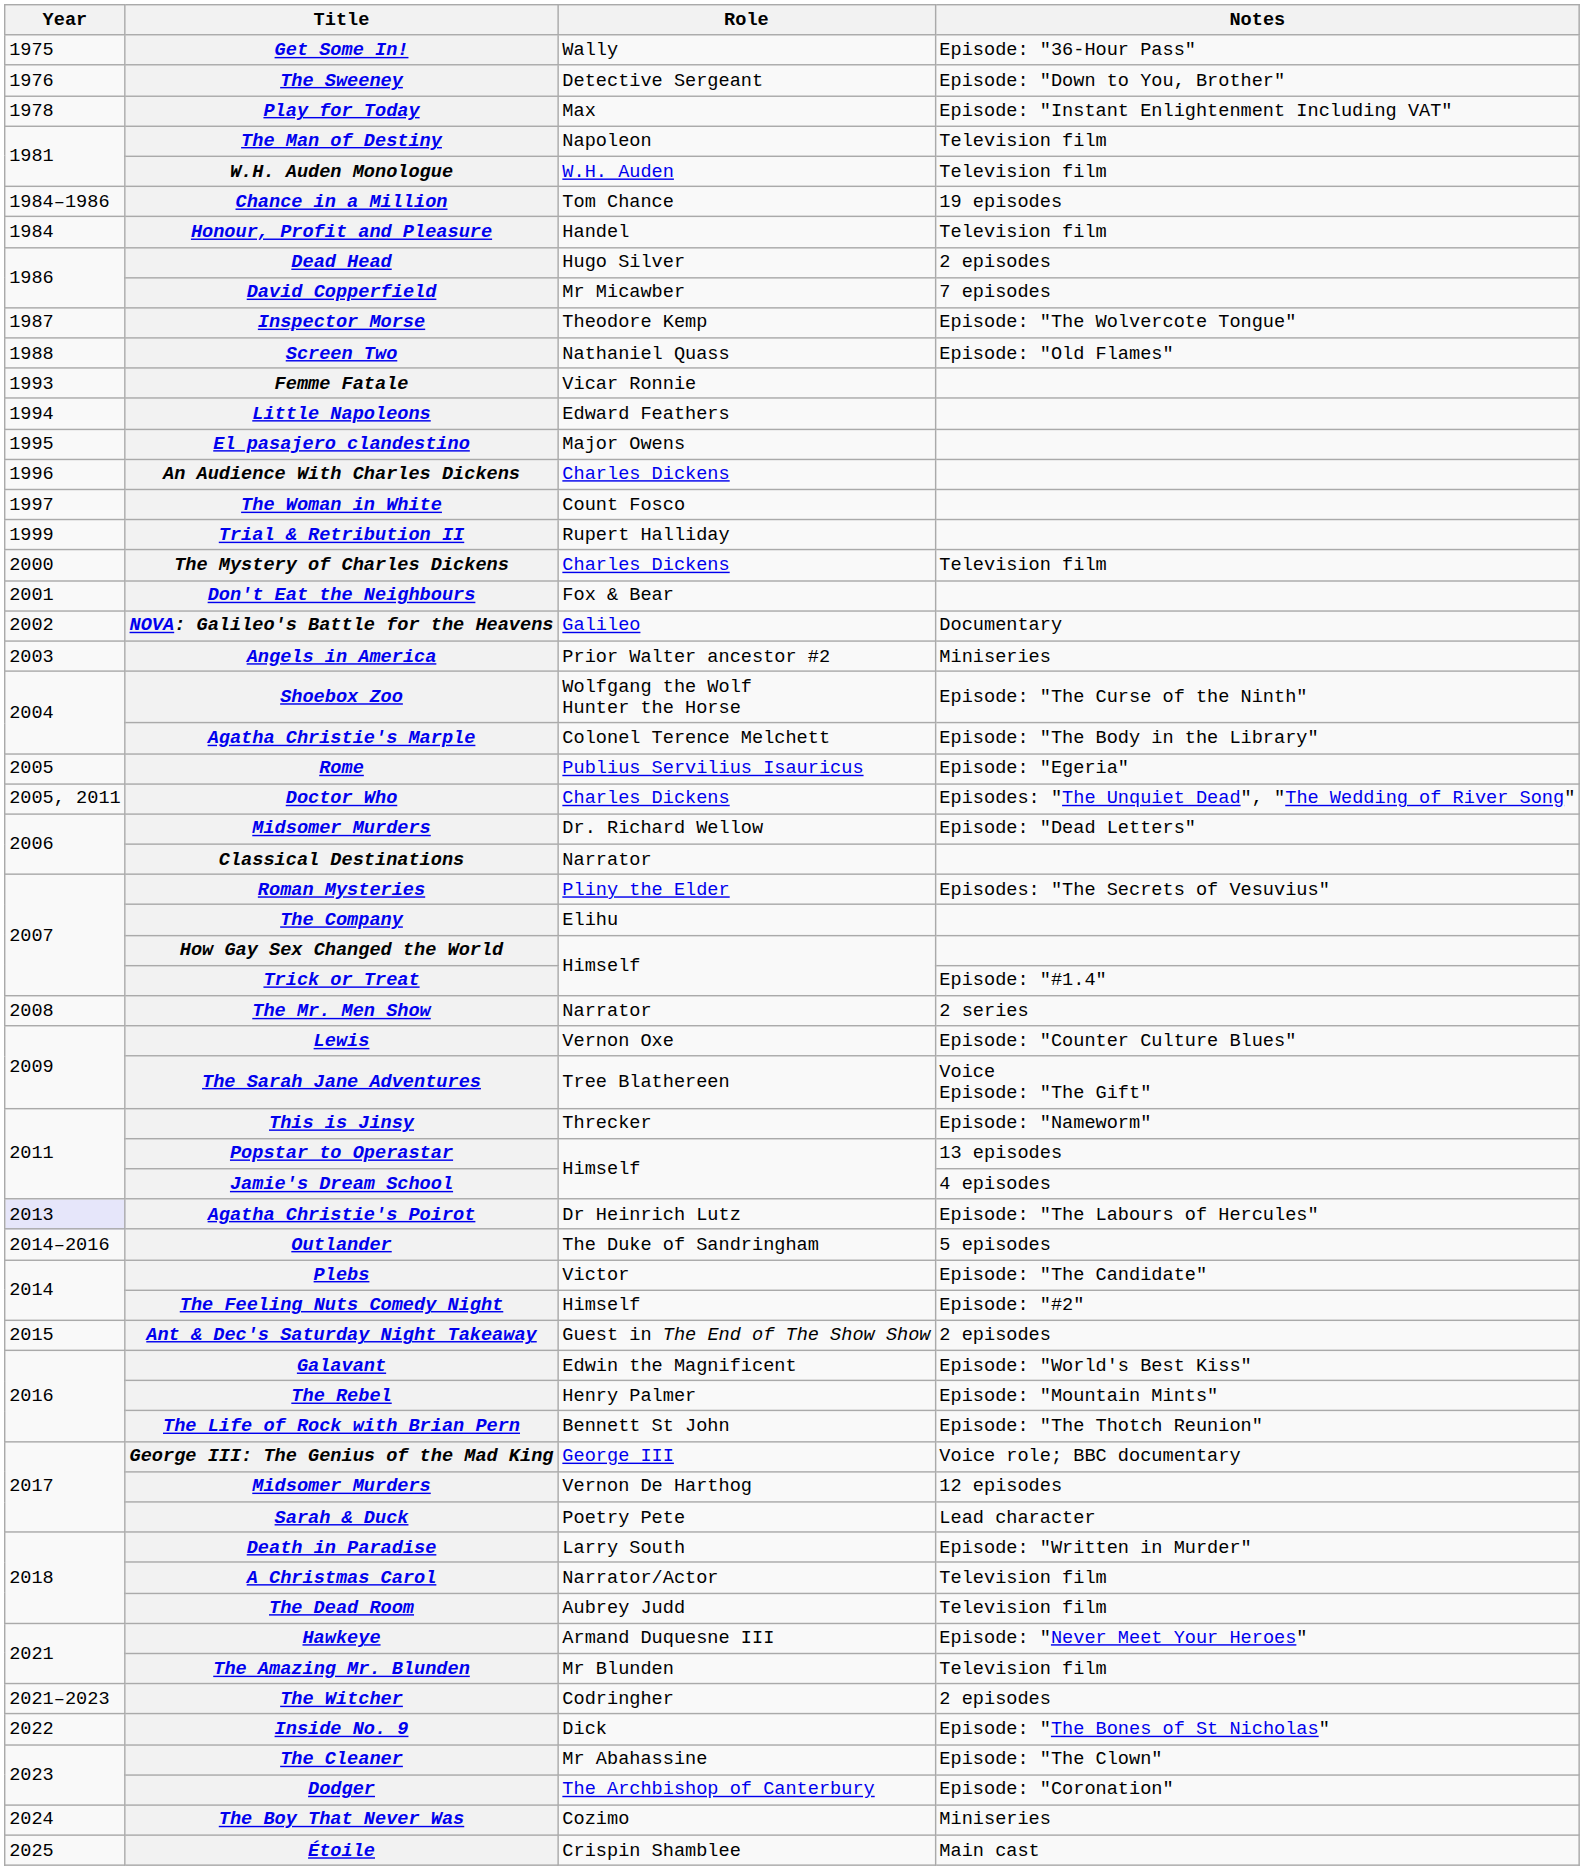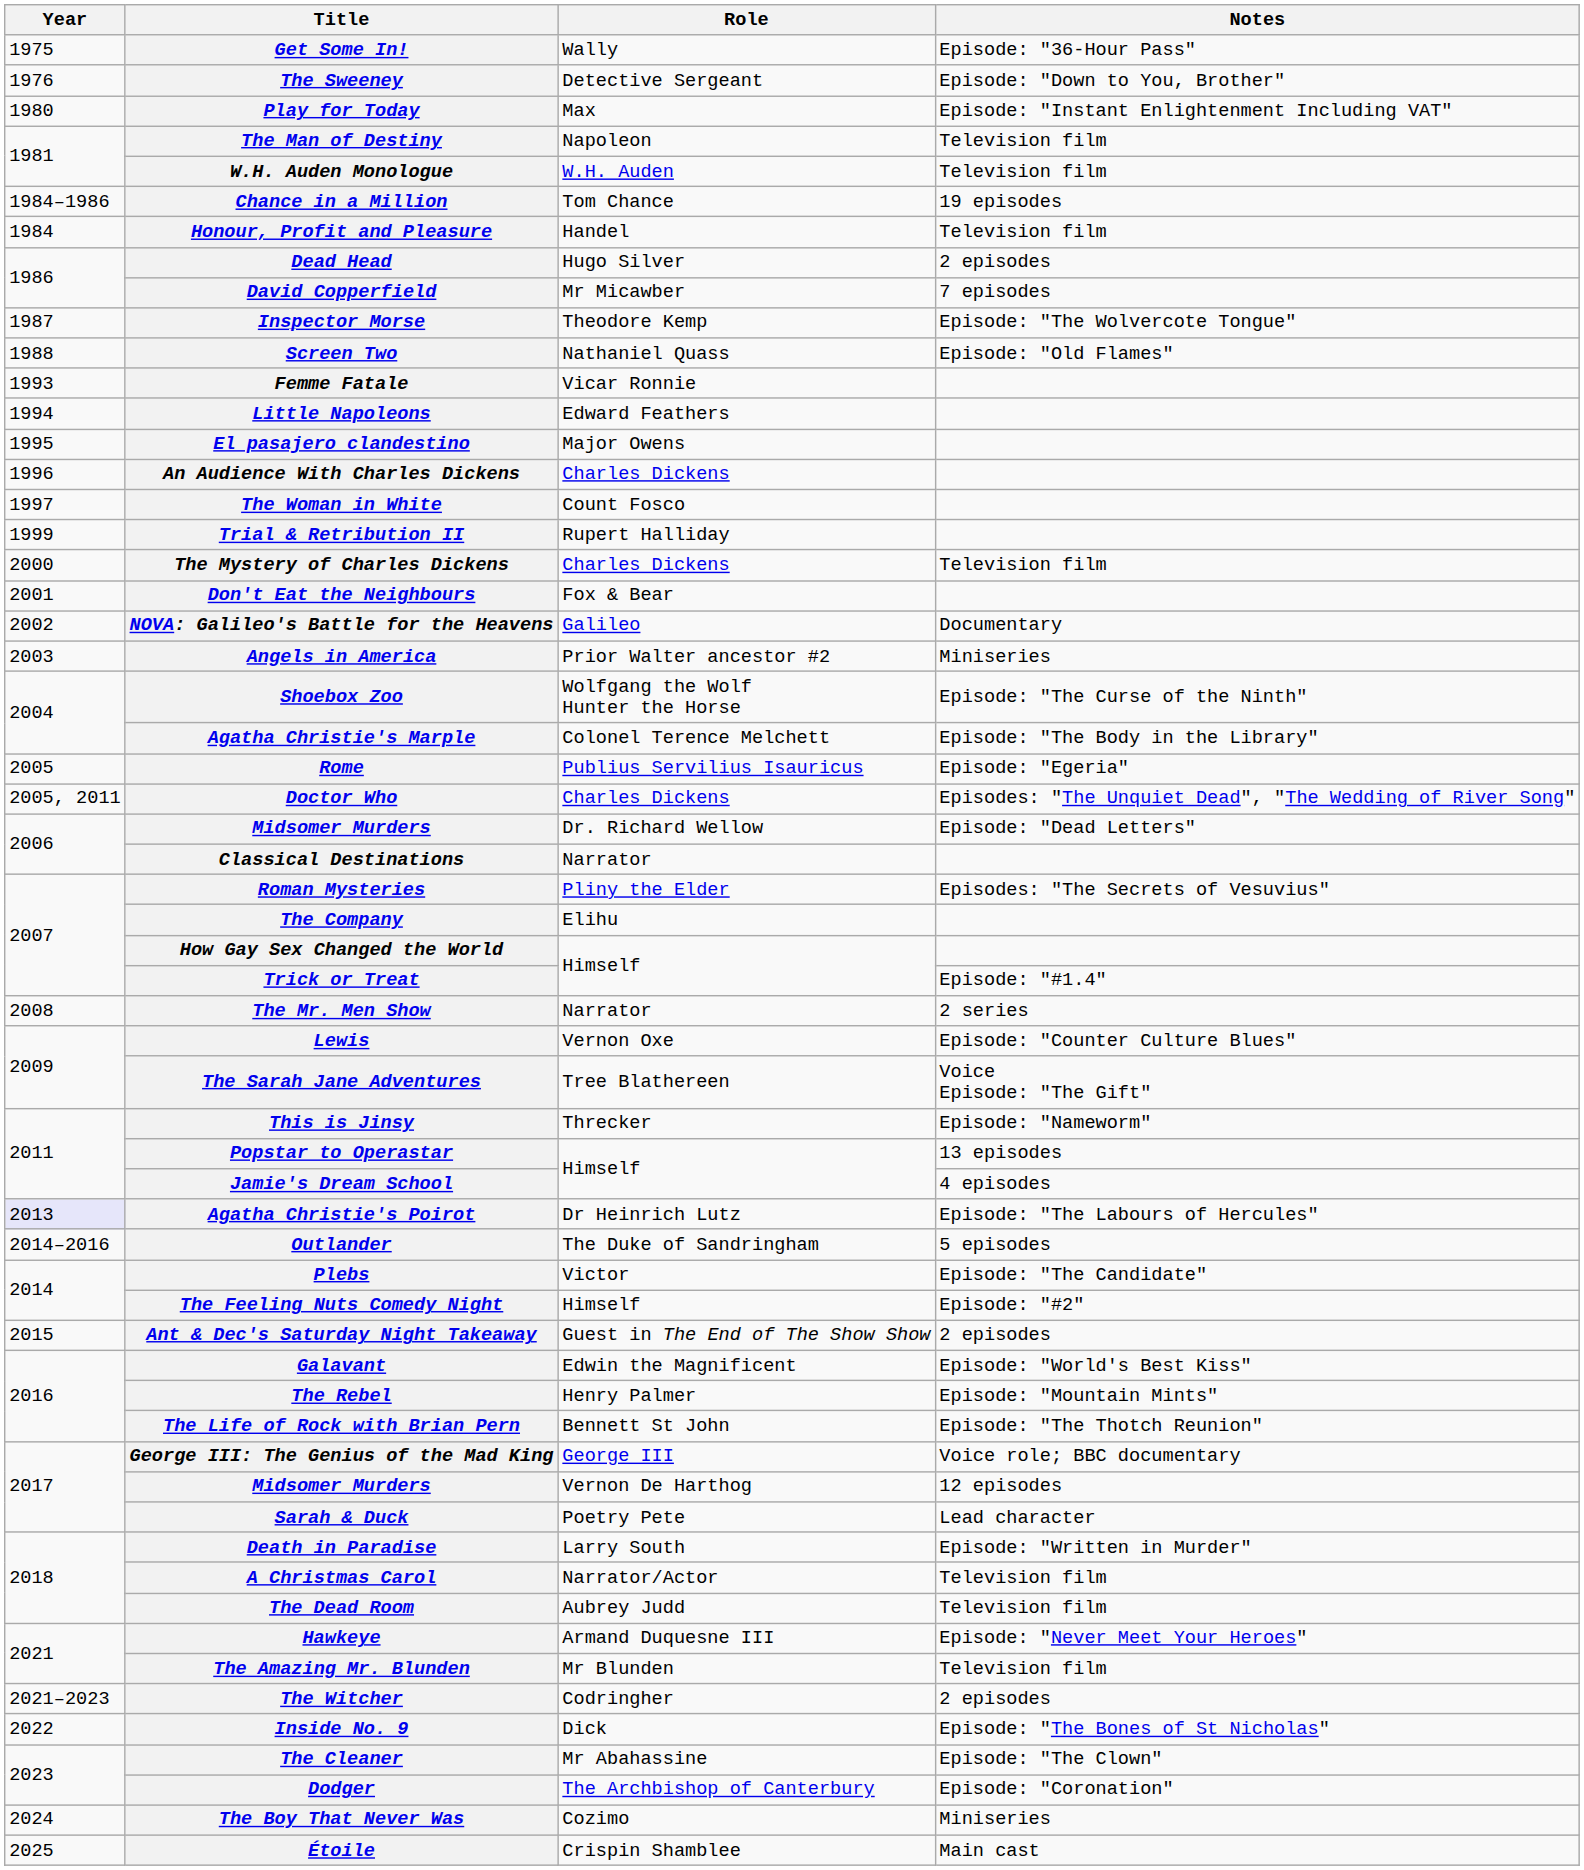 <table class="wikitable sortable plainrowheaders">
 <tr>
 <th scope="col">Year</th>
 <th scope="col">Title</th>
 <th scope="col">Role</th>
 <th scope="col" class="unsortable">Notes</th>
 </tr>
 <tr>
 <td>1975</td>
 <th scope="row"><em><a href='#'>Get Some In!</a></em></th>
 <td>Wally</td>
 <td>Episode: "36-Hour Pass"</td>
 </tr>
 <tr>
 <td>1976</td>
 <th scope="row"><em><a href='#'>The Sweeney</a></em></th>
 <td>Detective Sergeant</td>
 <td>Episode: "Down to You, Brother"</td>
 </tr>
 <tr>
-<td>1978</td>
+<td>1980</td>
 <th scope="row"><em><a href='#'>Play for Today</a></em></th>
 <td>Max</td>
 <td>Episode: "Instant Enlightenment Including VAT"</td>
 </tr>
 <tr>
 <td rowspan="2">1981</td>
 <th scope="row"><em><a href='#'>The Man of Destiny</a></em></th>
 <td>Napoleon</td>
 <td>Television film</td>
 </tr>
 <tr>
 <th scope="row"><em>W.H. Auden Monologue</em></th>
 <td><a href='#'>W.H. Auden</a></td>
 <td>Television film</td>
 </tr>
 <tr>
 <td>1984–1986</td>
 <th scope="row"><em><a href='#'>Chance in a Million</a></em></th>
 <td>Tom Chance</td>
 <td>19 episodes</td>
 </tr>
 <tr>
 <td>1984</td>
 <th scope="row"><em><a href='#'>Honour, Profit and Pleasure</a></em></th>
 <td>Handel</td>
 <td>Television film</td>
 </tr>
 <tr>
 <td rowspan="2">1986</td>
 <th scope="row"><em><a href='#'>Dead Head</a></em></th>
 <td>Hugo Silver</td>
 <td>2 episodes</td>
 </tr>
 <tr>
 <th scope="row"><em><a href='#'>David Copperfield</a></em></th>
 <td>Mr Micawber</td>
 <td>7 episodes</td>
 </tr>
 <tr>
 <td>1987</td>
 <th scope="row"><em><a href='#'>Inspector Morse</a></em></th>
 <td>Theodore Kemp</td>
 <td>Episode: "The Wolvercote Tongue"</td>
 </tr>
 <tr>
 <td>1988</td>
 <th scope="row"><em><a href='#'>Screen Two</a></em></th>
 <td>Nathaniel Quass</td>
 <td>Episode: "Old Flames"</td>
 </tr>
 <tr>
 <td>1993</td>
 <th scope="row"><em>Femme Fatale</em></th>
 <td>Vicar Ronnie</td>
 <td></td>
 </tr>
 <tr>
 <td>1994</td>
 <th scope="row"><em><a href='#'>Little Napoleons</a></em></th>
 <td>Edward Feathers</td>
 <td></td>
 </tr>
 <tr>
 <td>1995</td>
 <th scope="row"><em><a href='#'>El pasajero clandestino</a></em></th>
 <td>Major Owens</td>
 <td></td>
 </tr>
 <tr>
 <td>1996</td>
 <th scope="row"><em>An Audience With Charles Dickens</em></th>
 <td><a href='#'>Charles Dickens</a></td>
 <td></td>
 </tr>
 <tr>
 <td>1997</td>
 <th scope="row"><em><a href='#'>The Woman in White</a></em></th>
 <td>Count Fosco</td>
 <td></td>
 </tr>
 <tr>
 <td>1999</td>
 <th scope="row"><em><a href='#'>Trial & Retribution II</a></em></th>
 <td>Rupert Halliday</td>
 <td></td>
 </tr>
 <tr>
 <td>2000</td>
 <th scope="row"><em>The Mystery of Charles Dickens</em></th>
 <td><a href='#'>Charles Dickens</a></td>
 <td>Television film</td>
 </tr>
 <tr>
 <td>2001</td>
 <th scope="row"><em><a href='#'>Don't Eat the Neighbours</a></em></th>
 <td>Fox & Bear</td>
 <td></td>
 </tr>
 <tr>
 <td>2002</td>
 <th scope="row"><em><a href='#'>NOVA</a>: Galileo's Battle for the Heavens</em></th>
 <td><a href='#'>Galileo</a></td>
 <td>Documentary</td>
 </tr>
 <tr>
 <td>2003</td>
 <th scope="row"><em><a href='#'>Angels in America</a></em></th>
 <td>Prior Walter ancestor #2</td>
 <td>Miniseries</td>
 </tr>
 <tr>
 <td rowspan="2">2004</td>
 <th scope="row"><em><a href='#'>Shoebox Zoo</a></em></th>
 <td>Wolfgang the Wolf<br>Hunter the Horse</td>
 <td>Episode: "The Curse of the Ninth"</td>
 </tr>
 <tr>
 <th scope="row"><em><a href='#'>Agatha Christie's Marple</a></em></th>
 <td>Colonel Terence Melchett</td>
 <td>Episode: "The Body in the Library"</td>
 </tr>
 <tr>
 <td>2005</td>
 <th scope="row"><em><a href='#'>Rome</a></em></th>
 <td><a href='#'>Publius Servilius Isauricus</a></td>
 <td>Episode: "Egeria"</td>
 </tr>
 <tr>
 <td>2005, 2011</td>
 <th scope="row"><em><a href='#'>Doctor Who</a></em></th>
 <td><a href='#'>Charles Dickens</a></td>
 <td>Episodes: "<a href='#'>The Unquiet Dead</a>", "<a href='#'>The Wedding of River Song</a>"</td>
 </tr>
 <tr>
 <td rowspan="2">2006</td>
 <th scope="row"><em><a href='#'>Midsomer Murders</a></em></th>
 <td>Dr. Richard Wellow</td>
 <td>Episode: "Dead Letters"</td>
 </tr>
 <tr>
 <th scope="row"><em>Classical Destinations</em></th>
 <td>Narrator</td>
 <td></td>
 </tr>
 <tr>
 <td rowspan="4">2007</td>
 <th scope="row"><em><a href='#'>Roman Mysteries</a></em></th>
 <td><a href='#'>Pliny the Elder</a></td>
 <td>Episodes: "The Secrets of Vesuvius"</td>
 </tr>
 <tr>
 <th scope="row"><em><a href='#'>The Company</a></em></th>
 <td>Elihu</td>
 <td></td>
 </tr>
 <tr>
 <th scope="row"><em>How Gay Sex Changed the World</em></th>
 <td rowspan="2">Himself</td>
 <td></td>
 </tr>
 <tr>
 <th scope="row"><em><a href='#'>Trick or Treat</a></em></th>
 <td>Episode: "#1.4"</td>
 </tr>
 <tr>
 <td>2008</td>
 <th scope="row"><em><a href='#'>The Mr. Men Show</a></em></th>
 <td>Narrator</td>
 <td>2 series</td>
 </tr>
 <tr>
 <td rowspan="2">2009</td>
 <th scope="row"><em><a href='#'>Lewis</a></em></th>
 <td>Vernon Oxe</td>
 <td>Episode: "Counter Culture Blues"</td>
 </tr>
 <tr>
 <th scope="row"><em><a href='#'>The Sarah Jane Adventures</a></em></th>
 <td>Tree Blathereen</td>
 <td>Voice<br>Episode: "The Gift"</td>
 </tr>
 <tr>
 <td rowspan="3">2011</td>
 <th scope="row"><em><a href='#'>This is Jinsy</a></em></th>
 <td>Threcker</td>
 <td>Episode: "Nameworm"</td>
 </tr>
 <tr>
 <th scope="row"><em><a href='#'>Popstar to Operastar</a></em></th>
 <td rowspan="2">Himself</td>
 <td>13 episodes</td>
 </tr>
 <tr>
 <th scope="row"><em><a href='#'>Jamie's Dream School</a></em></th>
 <td>4 episodes</td>
 </tr>
 <tr>
 <td style="background: lavender;">2013</td>
 <th scope="row"><em><a href='#'>Agatha Christie's Poirot</a></em></th>
 <td>Dr Heinrich Lutz</td>
 <td>Episode: "The Labours of Hercules"</td>
 </tr>
 <tr>
 <td>2014–2016</td>
 <th scope="row"><em><a href='#'>Outlander</a></em></th>
 <td>The Duke of Sandringham</td>
 <td>5 episodes</td>
 </tr>
 <tr>
 <td rowspan="2">2014</td>
 <th scope="row"><em><a href='#'>Plebs</a></em></th>
 <td>Victor</td>
 <td>Episode: "The Candidate"</td>
 </tr>
 <tr>
 <th scope="row"><em><a href='#'>The Feeling Nuts Comedy Night</a></em></th>
 <td>Himself</td>
 <td>Episode: "#2"</td>
 </tr>
 <tr>
 <td>2015</td>
 <th scope="row"><em><a href='#'>Ant & Dec's Saturday Night Takeaway</a></em></th>
 <td>Guest in <em>The End of The Show Show</em></td>
 <td>2 episodes</td>
 </tr>
 <tr>
 <td rowspan="3">2016</td>
 <th scope="row"><em><a href='#'>Galavant</a></em></th>
 <td>Edwin the Magnificent</td>
 <td>Episode: "World's Best Kiss"</td>
 </tr>
 <tr>
 <th scope="row"><em><a href='#'>The Rebel</a></em></th>
 <td>Henry Palmer</td>
 <td>Episode: "Mountain Mints"</td>
 </tr>
 <tr>
 <th scope="row"><em><a href='#'>The Life of Rock with Brian Pern</a></em></th>
 <td>Bennett St John</td>
 <td>Episode: "The Thotch Reunion"</td>
 </tr>
 <tr>
 <td rowspan="3">2017</td>
 <th scope="row"><em>George III: The Genius of the Mad King</em></th>
 <td><a href='#'>George III</a></td>
 <td>Voice role; BBC documentary</td>
 </tr>
 <tr>
 <th scope="row"><em><a href='#'>Midsomer Murders</a></em></th>
 <td>Vernon De Harthog</td>
 <td>12 episodes</td>
 </tr>
 <tr>
 <th scope="row"><em><a href='#'>Sarah & Duck</a></em></th>
 <td>Poetry Pete</td>
 <td>Lead character</td>
 </tr>
 <tr>
 <td rowspan="3">2018</td>
 <th scope="row"><em><a href='#'>Death in Paradise</a></em></th>
 <td>Larry South</td>
 <td>Episode: "Written in Murder"</td>
 </tr>
 <tr>
 <th scope="row"><em><a href='#'>A Christmas Carol</a></em></th>
 <td>Narrator/Actor</td>
 <td>Television film</td>
 </tr>
 <tr>
 <th scope="row"><em><a href='#'>The Dead Room</a></em></th>
 <td>Aubrey Judd</td>
 <td>Television film</td>
 </tr>
 <tr>
 <td rowspan="2">2021</td>
 <th scope="row"><em><a href='#'>Hawkeye</a></em></th>
 <td>Armand Duquesne III</td>
 <td>Episode: "<a href='#'>Never Meet Your Heroes</a>"</td>
 </tr>
 <tr>
 <th scope="row"><em><a href='#'>The Amazing Mr. Blunden</a></em></th>
 <td>Mr Blunden</td>
 <td>Television film</td>
 </tr>
 <tr>
 <td>2021–2023</td>
 <th scope="row"><em><a href='#'>The Witcher</a></em></th>
 <td>Codringher</td>
 <td>2 episodes</td>
 </tr>
 <tr>
 <td>2022</td>
 <th scope="row"><em><a href='#'>Inside No. 9</a></em></th>
 <td>Dick</td>
 <td>Episode: "<a href='#'>The Bones of St Nicholas</a>"</td>
 </tr>
 <tr>
 <td rowspan="2">2023</td>
 <th scope="row"><em><a href='#'>The Cleaner</a></em></th>
 <td>Mr Abahassine</td>
 <td>Episode: "The Clown"</td>
 </tr>
 <tr>
 <th scope="row"><em><a href='#'>Dodger</a></em></th>
 <td><a href='#'>The Archbishop of Canterbury</a></td>
 <td>Episode: "Coronation"</td>
 </tr>
 <tr>
 <td>2024</td>
 <th scope="row"><em><a href='#'>The Boy That Never Was</a></em></th>
 <td>Cozimo</td>
 <td>Miniseries</td>
 </tr>
 <tr>
 <td>2025</td>
 <th scope="row"><em><a href='#'>Étoile</a></em></th>
 <td>Crispin Shamblee</td>
 <td>Main cast</td>
 </tr>
 </table>
